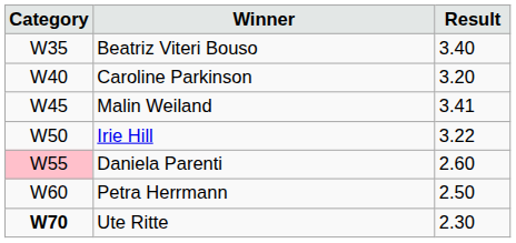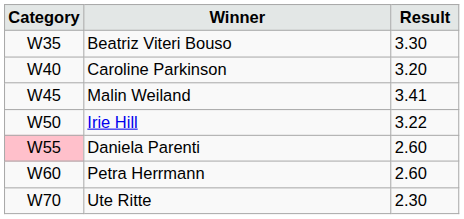 <table class="wikitable" width=35%>
 <tr>
 <td width=15% align="center" bgcolor=#E3E7E6><strong>Category</strong></td>
 <td align="center" bgcolor=#E3E7E6> <strong>Winner</strong></td>
 <td width=15% align="center" bgcolor=#E3E7E6><strong>Result</strong></td>
 </tr>
 <tr>
 <td align="center">W35</td>
 <td> Beatriz Viteri Bouso</td>
-<td>3.40</td>
+<td>3.30</td>
 </tr>
 <tr>
 <td align="center">W40</td>
 <td> Caroline Parkinson</td>
 <td>3.20</td>
 </tr>
 <tr>
 <td align="center">W45</td>
 <td> Malin Weiland</td>
 <td>3.41</td>
 </tr>
 <tr>
 <td align="center">W50</td>
 <td> <a href='#'>Irie Hill</a></td>
 <td>3.22</td>
 </tr>
 <tr>
 <td align="center" style="background: pink;">W55</td>
 <td> Daniela Parenti</td>
 <td>2.60</td>
 </tr>
 <tr>
 <td align="center">W60</td>
 <td> Petra Herrmann</td>
-<td>2.50</td>
+<td>2.60</td>
 </tr>
 <tr>
-<td align="center"><strong>W70</strong></td>
+<td align="center">W70</td>
 <td> Ute Ritte</td>
 <td>2.30</td>
 </tr>
 </table>
